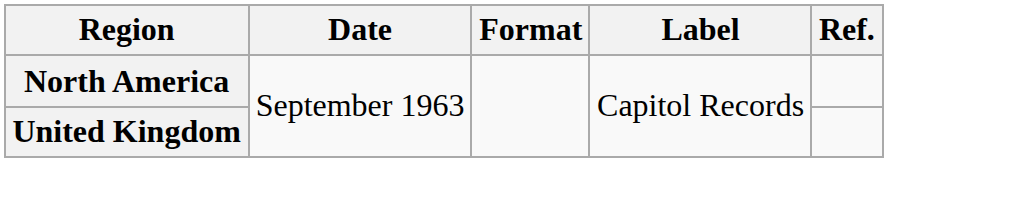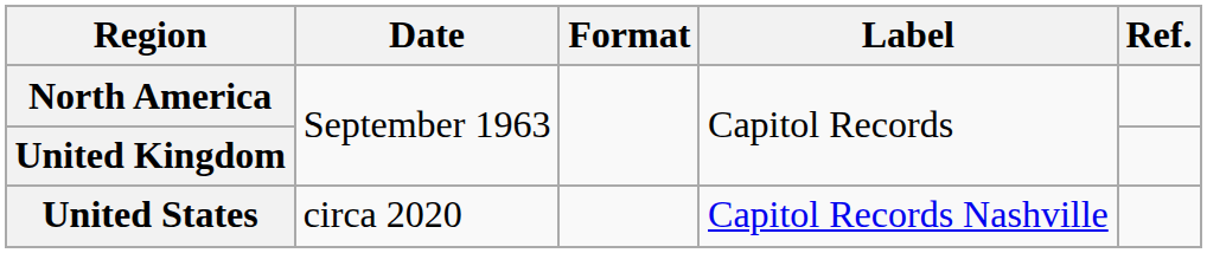 <table class="wikitable plainrowheaders">
 <tr>
 <th scope="col">Region</th>
 <th scope="col">Date</th>
 <th scope="col">Format</th>
 <th scope="col">Label</th>
 <th scope="col">Ref.</th>
 </tr>
 <tr>
 <th scope="row">North America</th>
 <td rowspan="2">September 1963</td>
 <td rowspan="2"></td>
 <td rowspan="2">Capitol Records</td>
 <td></td>
 </tr>
 <tr>
 <th scope="row">United Kingdom</th>
 <td></td>
 </tr>
 <tr>
+<th scope="row">United States</th>
+<td>circa 2020</td>
+<td></td>
+<td><a href='#'>Capitol Records Nashville</a></td>
+<td></td>
+</tr>
+<tr>
 </tr>
 </table>
